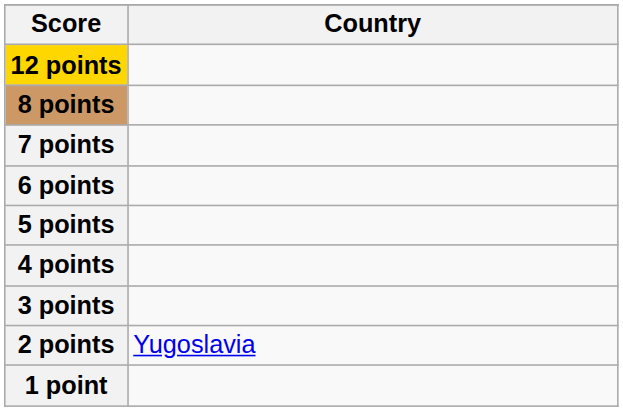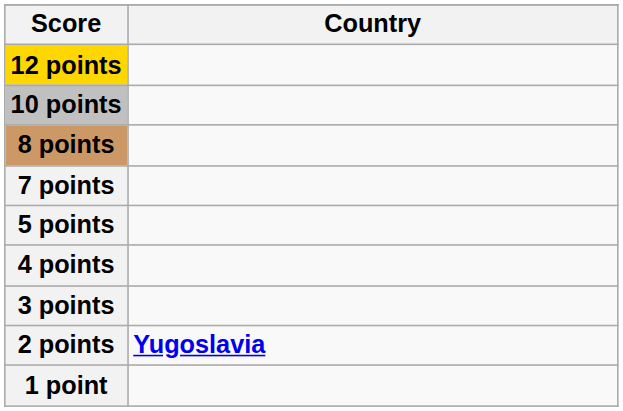 <table class="wikitable">
 <tr>
 </tr>
 <tr>
 <th scope="col" width="20%">Score</th>
 <th scope="col">Country</th>
 </tr>
 <tr>
 <th scope="row" style="background:gold">12 points</th>
 <td></td>
 </tr>
 <tr>
+<th scope="row" style="background:silver">10 points</th>
+<td></td>
+</tr>
+<tr>
 <th scope="row" style="background:#CC9966">8 points</th>
 <td></td>
 </tr>
 <tr>
 <th scope="row">7 points</th>
-<td></td>
-</tr>
-<tr>
-<th scope="row">6 points</th>
 <td></td>
 </tr>
 <tr>
 <th scope="row">5 points</th>
 <td></td>
 </tr>
 <tr>
 <th scope="row">4 points</th>
 <td></td>
 </tr>
 <tr>
 <th scope="row">3 points</th>
 <td></td>
 </tr>
 <tr>
 <th scope="row">2 points</th>
-<td> <a href='#'>Yugoslavia</a></td>
+<td><strong> <a href='#'>Yugoslavia</a></strong></td>
 </tr>
 <tr>
 <th scope="row">1 point</th>
 <td></td>
 </tr>
 </table>
